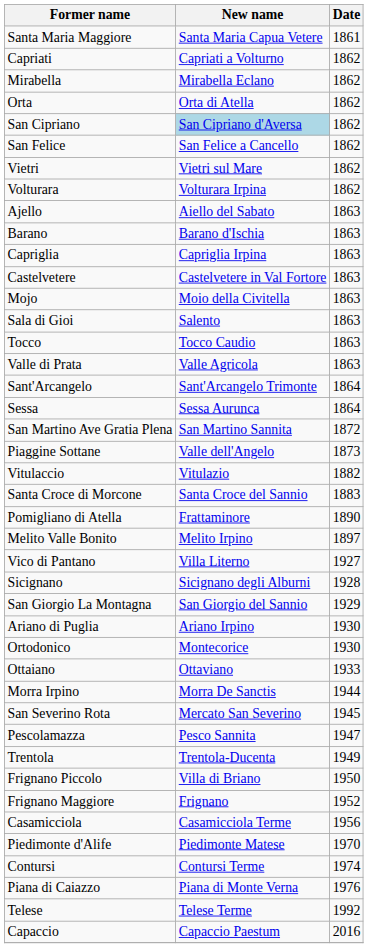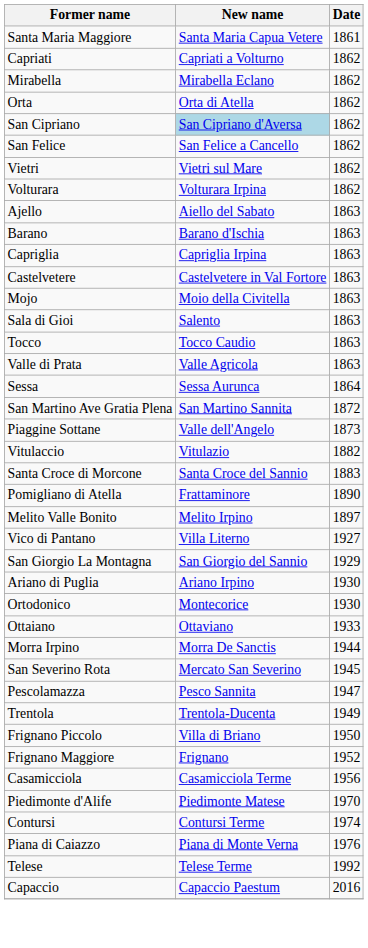 <table class="wikitable sortable">
 <tr>
 <th>Former name</th>
 <th>New name</th>
 <th>Date</th>
 </tr>
 <tr>
 <td>Santa Maria Maggiore</td>
 <td><a href='#'>Santa Maria Capua Vetere</a></td>
 <td>1861</td>
 </tr>
 <tr>
 <td>Capriati</td>
 <td><a href='#'>Capriati a Volturno</a></td>
 <td>1862</td>
 </tr>
 <tr>
 <td>Mirabella</td>
 <td><a href='#'>Mirabella Eclano</a></td>
 <td>1862</td>
 </tr>
 <tr>
 <td>Orta</td>
 <td><a href='#'>Orta di Atella</a></td>
 <td>1862</td>
 </tr>
 <tr>
 <td>San Cipriano</td>
 <td style="background: lightblue;"><a href='#'>San Cipriano d'Aversa</a></td>
 <td>1862</td>
 </tr>
 <tr>
 <td>San Felice</td>
 <td><a href='#'>San Felice a Cancello</a></td>
 <td>1862</td>
 </tr>
 <tr>
 <td>Vietri</td>
 <td><a href='#'>Vietri sul Mare</a></td>
 <td>1862</td>
 </tr>
 <tr>
 <td>Volturara</td>
 <td><a href='#'>Volturara Irpina</a></td>
 <td>1862</td>
 </tr>
 <tr>
 <td>Ajello</td>
 <td><a href='#'>Aiello del Sabato</a></td>
 <td>1863</td>
 </tr>
 <tr>
 <td>Barano</td>
 <td><a href='#'>Barano d'Ischia</a></td>
 <td>1863</td>
 </tr>
 <tr>
 <td>Capriglia</td>
 <td><a href='#'>Capriglia Irpina</a></td>
 <td>1863</td>
 </tr>
 <tr>
 <td>Castelvetere</td>
 <td><a href='#'>Castelvetere in Val Fortore</a></td>
 <td>1863</td>
 </tr>
 <tr>
 <td>Mojo</td>
 <td><a href='#'>Moio della Civitella</a></td>
 <td>1863</td>
 </tr>
 <tr>
 <td>Sala di Gioi</td>
 <td><a href='#'>Salento</a></td>
 <td>1863</td>
 </tr>
 <tr>
 <td>Tocco</td>
 <td><a href='#'>Tocco Caudio</a></td>
 <td>1863</td>
 </tr>
 <tr>
 <td>Valle di Prata</td>
 <td><a href='#'>Valle Agricola</a></td>
 <td>1863</td>
 </tr>
 <tr>
-<td>Sant'Arcangelo</td>
-<td><a href='#'>Sant'Arcangelo Trimonte</a></td>
-<td>1864</td>
-</tr>
-<tr>
 <td>Sessa</td>
 <td><a href='#'>Sessa Aurunca</a></td>
 <td>1864</td>
 </tr>
 <tr>
 <td>San Martino Ave Gratia Plena</td>
 <td><a href='#'>San Martino Sannita</a></td>
 <td>1872</td>
 </tr>
 <tr>
 <td>Piaggine Sottane</td>
 <td><a href='#'>Valle dell'Angelo</a></td>
 <td>1873</td>
 </tr>
 <tr>
 <td>Vitulaccio</td>
 <td><a href='#'>Vitulazio</a></td>
 <td>1882</td>
 </tr>
 <tr>
 <td>Santa Croce di Morcone</td>
 <td><a href='#'>Santa Croce del Sannio</a></td>
 <td>1883</td>
 </tr>
 <tr>
 <td>Pomigliano di Atella</td>
 <td><a href='#'>Frattaminore</a></td>
 <td>1890</td>
 </tr>
 <tr>
 <td>Melito Valle Bonito</td>
 <td><a href='#'>Melito Irpino</a></td>
 <td>1897</td>
 </tr>
 <tr>
 <td>Vico di Pantano</td>
 <td><a href='#'>Villa Literno</a></td>
 <td>1927</td>
-</tr>
-<tr>
-<td>Sicignano</td>
-<td><a href='#'>Sicignano degli Alburni</a></td>
-<td>1928</td>
 </tr>
 <tr>
 <td>San Giorgio La Montagna</td>
 <td><a href='#'>San Giorgio del Sannio</a></td>
 <td>1929</td>
 </tr>
 <tr>
 <td>Ariano di Puglia</td>
 <td><a href='#'>Ariano Irpino</a></td>
 <td>1930</td>
 </tr>
 <tr>
 <td>Ortodonico</td>
 <td><a href='#'>Montecorice</a></td>
 <td>1930</td>
 </tr>
 <tr>
 <td>Ottaiano</td>
 <td><a href='#'>Ottaviano</a></td>
 <td>1933</td>
 </tr>
 <tr>
 <td>Morra Irpino</td>
 <td><a href='#'>Morra De Sanctis</a></td>
 <td>1944</td>
 </tr>
 <tr>
 <td>San Severino Rota</td>
 <td><a href='#'>Mercato San Severino</a></td>
 <td>1945</td>
 </tr>
 <tr>
 <td>Pescolamazza</td>
 <td><a href='#'>Pesco Sannita</a></td>
 <td>1947</td>
 </tr>
 <tr>
 <td>Trentola</td>
 <td><a href='#'>Trentola-Ducenta</a></td>
 <td>1949</td>
 </tr>
 <tr>
 <td>Frignano Piccolo</td>
 <td><a href='#'>Villa di Briano</a></td>
 <td>1950</td>
 </tr>
 <tr>
 <td>Frignano Maggiore</td>
 <td><a href='#'>Frignano</a></td>
 <td>1952</td>
 </tr>
 <tr>
 <td>Casamicciola</td>
 <td><a href='#'>Casamicciola Terme</a></td>
 <td>1956</td>
 </tr>
 <tr>
 <td>Piedimonte d'Alife</td>
 <td><a href='#'>Piedimonte Matese</a></td>
 <td>1970</td>
 </tr>
 <tr>
 <td>Contursi</td>
 <td><a href='#'>Contursi Terme</a></td>
 <td>1974</td>
 </tr>
 <tr>
 <td>Piana di Caiazzo</td>
 <td><a href='#'>Piana di Monte Verna</a></td>
 <td>1976</td>
 </tr>
 <tr>
 <td>Telese</td>
 <td><a href='#'>Telese Terme</a></td>
 <td>1992</td>
 </tr>
 <tr>
 <td>Capaccio</td>
 <td><a href='#'>Capaccio Paestum</a></td>
 <td>2016</td>
 </tr>
 <tr>
 </tr>
 </table>
